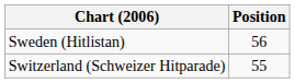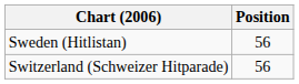 <table class="wikitable">
 <tr>
 <th>Chart (2006)</th>
 <th>Position</th>
 </tr>
 <tr>
 <td>Sweden (Hitlistan)</td>
 <td align="center">56</td>
 </tr>
 <tr>
 <td>Switzerland (Schweizer Hitparade)</td>
-<td align="center">55</td>
+<td align="center">56</td>
 </tr>
 </table>
